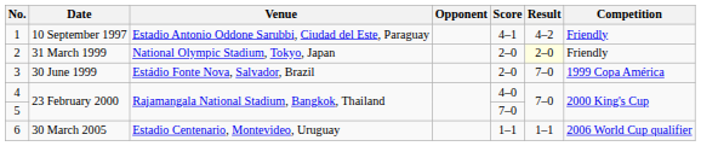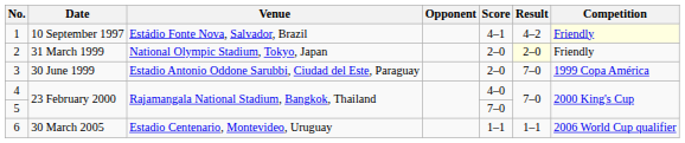 <table class="wikitable sortable">
 <tr>
 <th scope="col">No.</th>
 <th scope="col">Date</th>
 <th scope="col">Venue</th>
 <th scope="col">Opponent</th>
 <th scope="col">Score</th>
 <th scope="col">Result</th>
 <th scope="col">Competition</th>
 </tr>
 <tr>
 <td align="center">1</td>
 <td>10 September 1997</td>
-<td><a href='#'>Estadio Antonio Oddone Sarubbi</a>, <a href='#'>Ciudad del Este</a>, Paraguay</td>
+<td><a href='#'>Estádio Fonte Nova</a>, <a href='#'>Salvador</a>, Brazil</td>
 <td></td>
 <td align="center">4–1</td>
 <td align="center">4–2</td>
-<td><a href='#'>Friendly</a></td>
+<td style="background: lightyellow;"><a href='#'>Friendly</a></td>
 </tr>
 <tr>
 <td align="center">2</td>
 <td>31 March 1999</td>
 <td><a href='#'>National Olympic Stadium</a>, <a href='#'>Tokyo</a>, Japan</td>
 <td></td>
 <td align="center">2–0</td>
 <td align="center" style="background: lightyellow;">2–0</td>
 <td>Friendly</td>
 </tr>
 <tr>
 <td align="center">3</td>
 <td>30 June 1999</td>
-<td><a href='#'>Estádio Fonte Nova</a>, <a href='#'>Salvador</a>, Brazil</td>
+<td><a href='#'>Estadio Antonio Oddone Sarubbi</a>, <a href='#'>Ciudad del Este</a>, Paraguay</td>
 <td></td>
 <td align="center">2–0</td>
 <td align="center">7–0</td>
 <td><a href='#'>1999 Copa América</a></td>
 </tr>
 <tr>
 <td align="center">4</td>
 <td rowspan="2">23 February 2000</td>
 <td rowspan="2"><a href='#'>Rajamangala National Stadium</a>, <a href='#'>Bangkok</a>, Thailand</td>
 <td rowspan="2"></td>
 <td align="center">4–0</td>
 <td align=center rowspan=2>7–0</td>
 <td rowspan="2"><a href='#'>2000 King's Cup</a></td>
 </tr>
 <tr>
 <td align="center">5</td>
 <td align="center">7–0</td>
 </tr>
 <tr>
 <td align="center">6</td>
 <td>30 March 2005</td>
 <td><a href='#'>Estadio Centenario</a>, <a href='#'>Montevideo</a>, Uruguay</td>
 <td></td>
 <td align="center">1–1</td>
 <td align="center">1–1</td>
 <td><a href='#'>2006 World Cup qualifier</a></td>
 </tr>
 </table>
